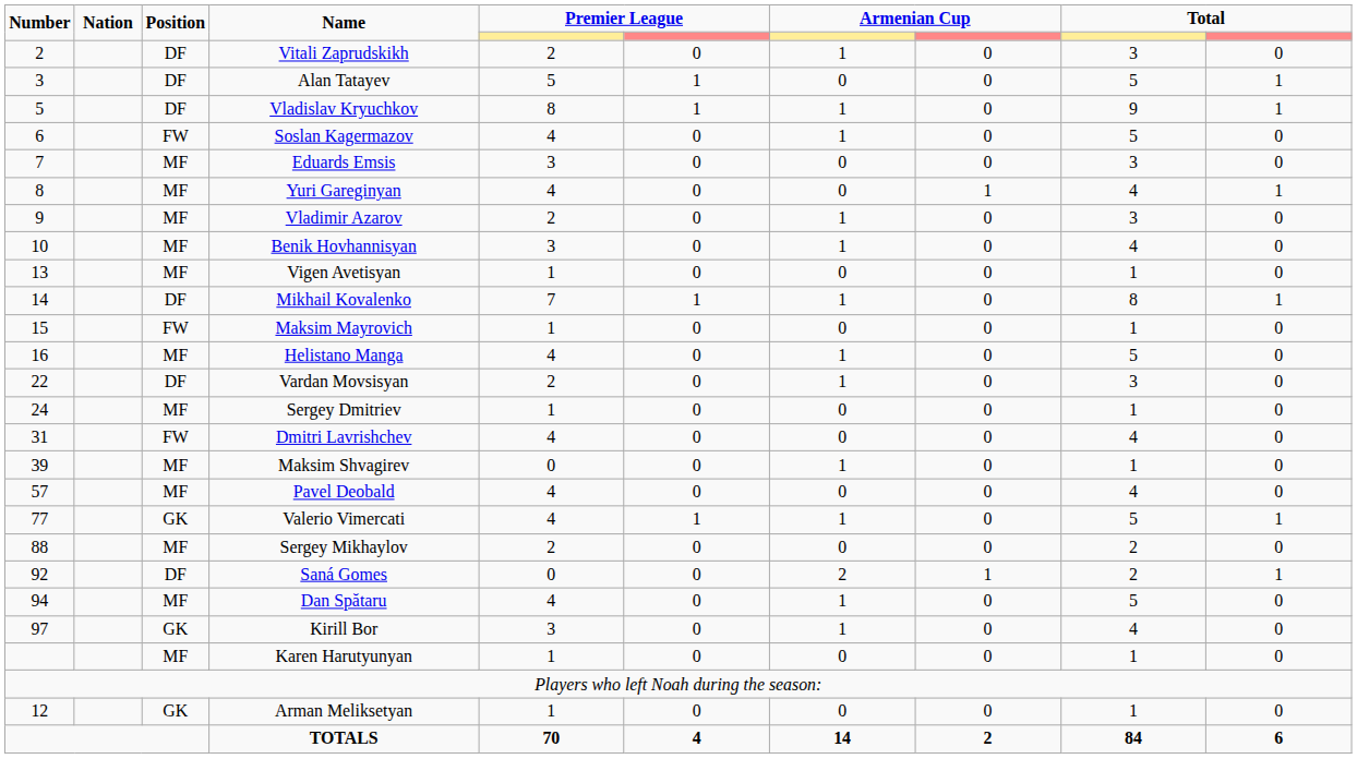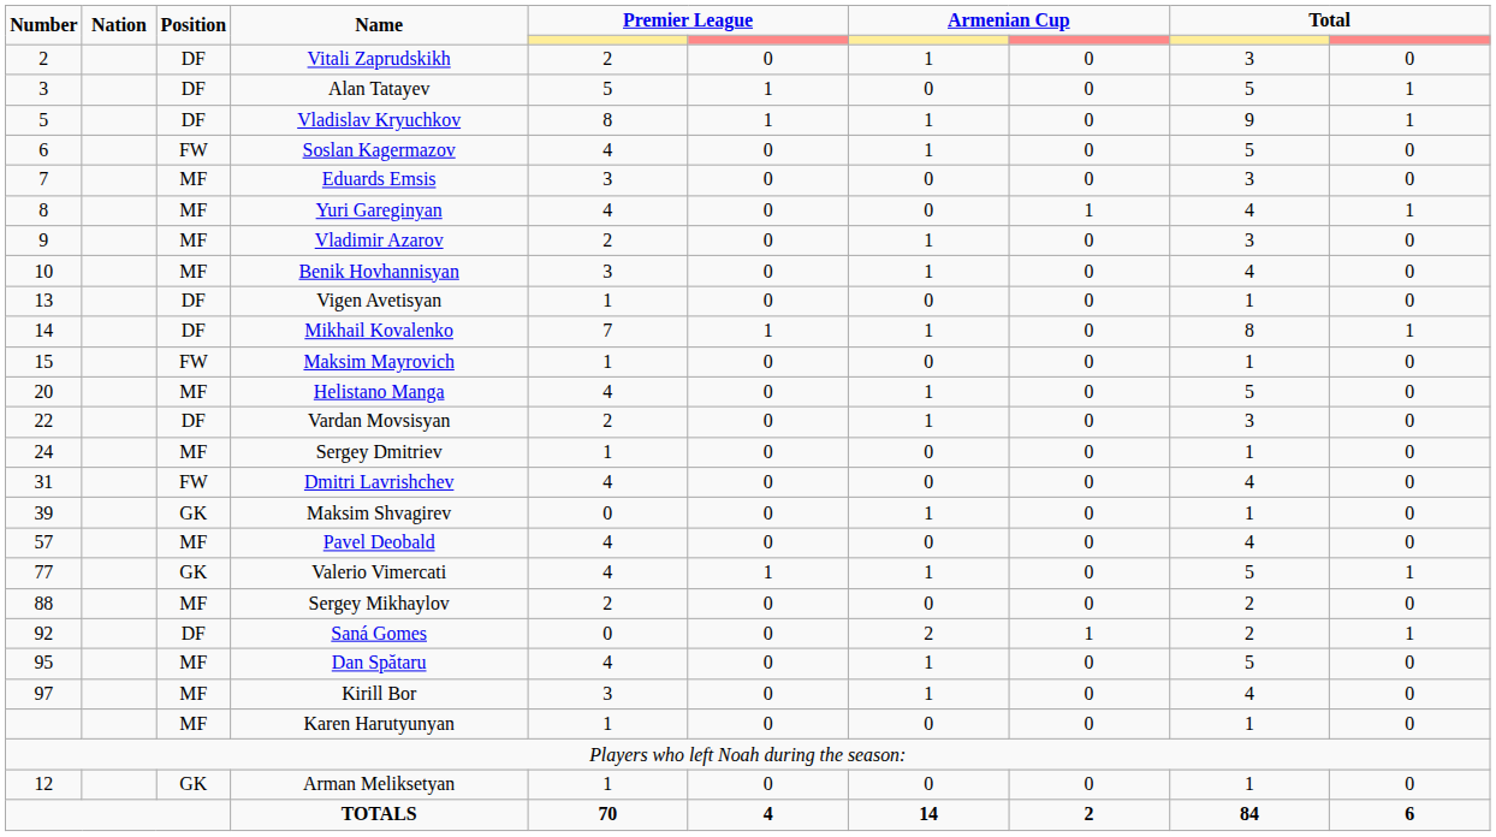 <table class="wikitable" style="text-align:center;">
 <tr>
 <td rowspan="2"  style="width:5%; text-align:center;"><strong>Number</strong></td>
 <td rowspan="2"  style="width:5%; text-align:center;"><strong>Nation</strong></td>
 <td rowspan="2"  style="width:5%; text-align:center;"><strong>Position</strong></td>
 <td rowspan="2"  style="width:20%; text-align:center;"><strong>Name</strong></td>
 <td colspan="2" style="text-align:center;"><strong><a href='#'>Premier League</a></strong></td>
 <td colspan="2" style="text-align:center;"><strong><a href='#'>Armenian Cup</a></strong></td>
 <td colspan="2" style="text-align:center;"><strong>Total</strong></td>
 </tr>
 <tr>
 <th style="width:60px; background:#fe9;"></th>
 <th style="width:60px; background:#ff8888;"></th>
 <th style="width:60px; background:#fe9;"></th>
 <th style="width:60px; background:#ff8888;"></th>
 <th style="width:60px; background:#fe9;"></th>
 <th style="width:60px; background:#ff8888;"></th>
 </tr>
 <tr>
 <td>2</td>
 <td></td>
 <td>DF</td>
 <td><a href='#'>Vitali Zaprudskikh</a></td>
 <td>2</td>
 <td>0</td>
 <td>1</td>
 <td>0</td>
 <td>3</td>
 <td>0</td>
 </tr>
 <tr>
 <td>3</td>
 <td></td>
 <td>DF</td>
 <td>Alan Tatayev</td>
 <td>5</td>
 <td>1</td>
 <td>0</td>
 <td>0</td>
 <td>5</td>
 <td>1</td>
 </tr>
 <tr>
 <td>5</td>
 <td></td>
 <td>DF</td>
 <td><a href='#'>Vladislav Kryuchkov</a></td>
 <td>8</td>
 <td>1</td>
 <td>1</td>
 <td>0</td>
 <td>9</td>
 <td>1</td>
 </tr>
 <tr>
 <td>6</td>
 <td></td>
 <td>FW</td>
 <td><a href='#'>Soslan Kagermazov</a></td>
 <td>4</td>
 <td>0</td>
 <td>1</td>
 <td>0</td>
 <td>5</td>
 <td>0</td>
 </tr>
 <tr>
 <td>7</td>
 <td></td>
 <td>MF</td>
 <td><a href='#'>Eduards Emsis</a></td>
 <td>3</td>
 <td>0</td>
 <td>0</td>
 <td>0</td>
 <td>3</td>
 <td>0</td>
 </tr>
 <tr>
 <td>8</td>
 <td></td>
 <td>MF</td>
 <td><a href='#'>Yuri Gareginyan</a></td>
 <td>4</td>
 <td>0</td>
 <td>0</td>
 <td>1</td>
 <td>4</td>
 <td>1</td>
 </tr>
 <tr>
 <td>9</td>
 <td></td>
 <td>MF</td>
 <td><a href='#'>Vladimir Azarov</a></td>
 <td>2</td>
 <td>0</td>
 <td>1</td>
 <td>0</td>
 <td>3</td>
 <td>0</td>
 </tr>
 <tr>
 <td>10</td>
 <td></td>
 <td>MF</td>
 <td><a href='#'>Benik Hovhannisyan</a></td>
 <td>3</td>
 <td>0</td>
 <td>1</td>
 <td>0</td>
 <td>4</td>
 <td>0</td>
 </tr>
 <tr>
 <td>13</td>
 <td></td>
-<td>MF</td>
+<td>DF</td>
 <td>Vigen Avetisyan</td>
 <td>1</td>
 <td>0</td>
 <td>0</td>
 <td>0</td>
 <td>1</td>
 <td>0</td>
 </tr>
 <tr>
 <td>14</td>
 <td></td>
 <td>DF</td>
 <td><a href='#'>Mikhail Kovalenko</a></td>
 <td>7</td>
 <td>1</td>
 <td>1</td>
 <td>0</td>
 <td>8</td>
 <td>1</td>
 </tr>
 <tr>
 <td>15</td>
 <td></td>
 <td>FW</td>
 <td><a href='#'>Maksim Mayrovich</a></td>
 <td>1</td>
 <td>0</td>
 <td>0</td>
 <td>0</td>
 <td>1</td>
 <td>0</td>
 </tr>
 <tr>
-<td>16</td>
+<td>20</td>
 <td></td>
 <td>MF</td>
 <td><a href='#'>Helistano Manga</a></td>
 <td>4</td>
 <td>0</td>
 <td>1</td>
 <td>0</td>
 <td>5</td>
 <td>0</td>
 </tr>
 <tr>
 <td>22</td>
 <td></td>
 <td>DF</td>
 <td>Vardan Movsisyan</td>
 <td>2</td>
 <td>0</td>
 <td>1</td>
 <td>0</td>
 <td>3</td>
 <td>0</td>
 </tr>
 <tr>
 <td>24</td>
 <td></td>
 <td>MF</td>
 <td>Sergey Dmitriev</td>
 <td>1</td>
 <td>0</td>
 <td>0</td>
 <td>0</td>
 <td>1</td>
 <td>0</td>
 </tr>
 <tr>
 <td>31</td>
 <td></td>
 <td>FW</td>
 <td><a href='#'>Dmitri Lavrishchev</a></td>
 <td>4</td>
 <td>0</td>
 <td>0</td>
 <td>0</td>
 <td>4</td>
 <td>0</td>
 </tr>
 <tr>
 <td>39</td>
 <td></td>
-<td>MF</td>
+<td>GK</td>
 <td>Maksim Shvagirev</td>
 <td>0</td>
 <td>0</td>
 <td>1</td>
 <td>0</td>
 <td>1</td>
 <td>0</td>
 </tr>
 <tr>
 <td>57</td>
 <td></td>
 <td>MF</td>
 <td><a href='#'>Pavel Deobald</a></td>
 <td>4</td>
 <td>0</td>
 <td>0</td>
 <td>0</td>
 <td>4</td>
 <td>0</td>
 </tr>
 <tr>
 <td>77</td>
 <td></td>
 <td>GK</td>
 <td>Valerio Vimercati</td>
 <td>4</td>
 <td>1</td>
 <td>1</td>
 <td>0</td>
 <td>5</td>
 <td>1</td>
 </tr>
 <tr>
 <td>88</td>
 <td></td>
 <td>MF</td>
 <td>Sergey Mikhaylov</td>
 <td>2</td>
 <td>0</td>
 <td>0</td>
 <td>0</td>
 <td>2</td>
 <td>0</td>
 </tr>
 <tr>
 <td>92</td>
 <td></td>
 <td>DF</td>
 <td><a href='#'>Saná Gomes</a></td>
 <td>0</td>
 <td>0</td>
 <td>2</td>
 <td>1</td>
 <td>2</td>
 <td>1</td>
 </tr>
 <tr>
-<td>94</td>
+<td>95</td>
 <td></td>
 <td>MF</td>
 <td><a href='#'>Dan Spătaru</a></td>
 <td>4</td>
 <td>0</td>
 <td>1</td>
 <td>0</td>
 <td>5</td>
 <td>0</td>
 </tr>
 <tr>
 <td>97</td>
 <td></td>
-<td>GK</td>
+<td>MF</td>
 <td>Kirill Bor</td>
 <td>3</td>
 <td>0</td>
 <td>1</td>
 <td>0</td>
 <td>4</td>
 <td>0</td>
 </tr>
 <tr>
 <td></td>
 <td></td>
 <td>MF</td>
 <td>Karen Harutyunyan</td>
 <td>1</td>
 <td>0</td>
 <td>0</td>
 <td>0</td>
 <td>1</td>
 <td>0</td>
 </tr>
 <tr>
 <td colspan="14"><em>Players who left Noah during the season:</em></td>
 </tr>
 <tr>
 <td>12</td>
 <td></td>
 <td>GK</td>
 <td>Arman Meliksetyan</td>
 <td>1</td>
 <td>0</td>
 <td>0</td>
 <td>0</td>
 <td>1</td>
 <td>0</td>
 </tr>
 <tr>
 <td colspan="3"></td>
 <td><strong>TOTALS</strong></td>
 <td><strong>70</strong></td>
 <td><strong>4</strong></td>
 <td><strong>14</strong></td>
 <td><strong>2</strong></td>
 <td><strong>84</strong></td>
 <td><strong>6</strong></td>
 </tr>
 </table>
